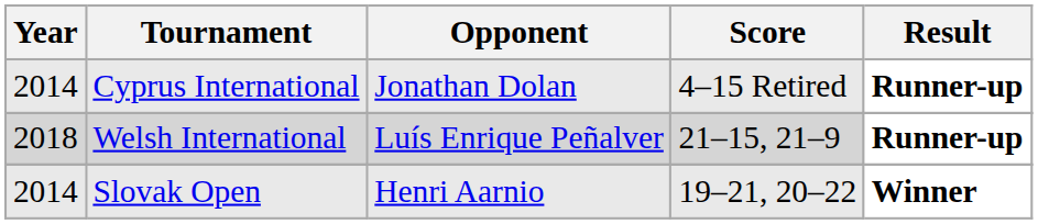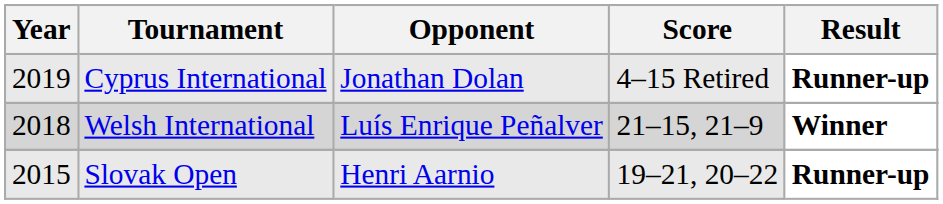 <table class="sortable wikitable" style="font-size: 90%;">
 <tr>
 <th>Year</th>
 <th>Tournament</th>
 <th>Opponent</th>
 <th>Score</th>
 <th>Result</th>
 </tr>
 <tr style="background:#E9E9E9">
-<td align="center">2014</td>
+<td align="center">2019</td>
 <td align="left"><a href='#'>Cyprus International</a></td>
 <td align="left"> <a href='#'>Jonathan Dolan</a></td>
 <td align="left">4–15 Retired</td>
 <td style="text-align:left; background:white"> <strong>Runner-up</strong></td>
 </tr>
 <tr>
 </tr>
 <tr style="background:#D5D5D5">
 <td align="center">2018</td>
 <td align="left"><a href='#'>Welsh International</a></td>
 <td align="left"> <a href='#'>Luís Enrique Peñalver</a></td>
 <td align="left">21–15, 21–9</td>
-<td style="text-align:left; background:white"> <strong>Runner-up</strong></td>
+<td style="text-align:left; background:white"> <strong>Winner</strong></td>
 </tr>
 <tr>
 </tr>
 <tr style="background:#E9E9E9">
-<td align="center">2014</td>
+<td align="center">2015</td>
 <td align="left"><a href='#'>Slovak Open</a></td>
 <td align="left"> <a href='#'>Henri Aarnio</a></td>
 <td align="left">19–21, 20–22</td>
-<td style="text-align:left; background:white"> <strong>Winner</strong></td>
+<td style="text-align:left; background:white"> <strong>Runner-up</strong></td>
 </tr>
 </table>
